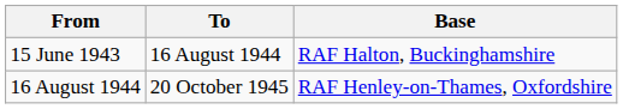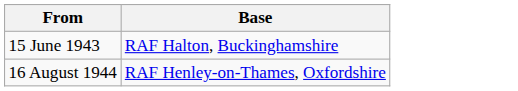 <table class="wikitable">
 <tr>
 <th>From</th>
-<th>To</th>
 <th>Base</th>
 </tr>
 <tr>
 <td>15 June 1943</td>
-<td>16 August 1944</td>
 <td><a href='#'>RAF Halton</a>, <a href='#'>Buckinghamshire</a></td>
 </tr>
 <tr>
 <td>16 August 1944</td>
-<td>20 October 1945</td>
 <td><a href='#'>RAF Henley-on-Thames</a>, <a href='#'>Oxfordshire</a></td>
 </tr>
 </table>
